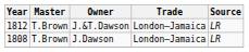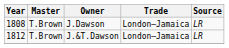 <table class=" wikitable">
 <tr>
 <th>Year</th>
 <th>Master</th>
 <th>Owner</th>
 <th>Trade</th>
 <th>Source</th>
 </tr>
 <tr>
+<td>1808</td>
+<td>T.Brown</td>
+<td>J.Dawson</td>
+<td>London–Jamaica</td>
+<td><em>LR</em></td>
+</tr>
+<tr>
 <td>1812</td>
 <td>T.Brown</td>
 <td>J.&T.Dawson</td>
 <td>London–Jamaica</td>
 <td><em>LR</em></td>
 </tr>
 <tr>
-<td>1808</td>
-<td>T.Brown</td>
-<td>J.Dawson</td>
-<td>London–Jamaica</td>
-<td><em>LR</em></td>
-</tr>
-<tr>
 </tr>
 </table>
